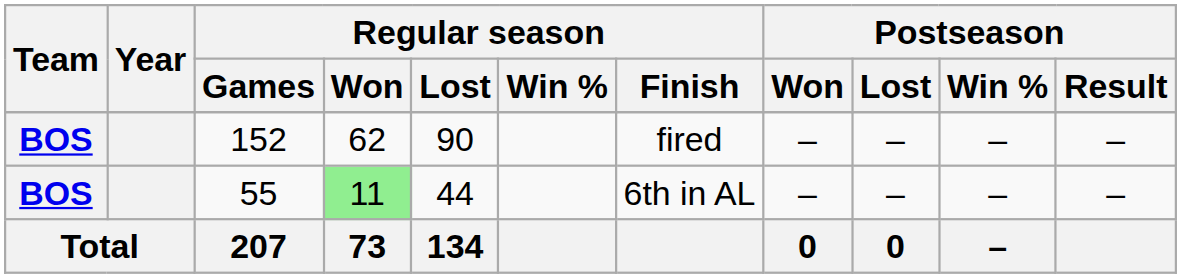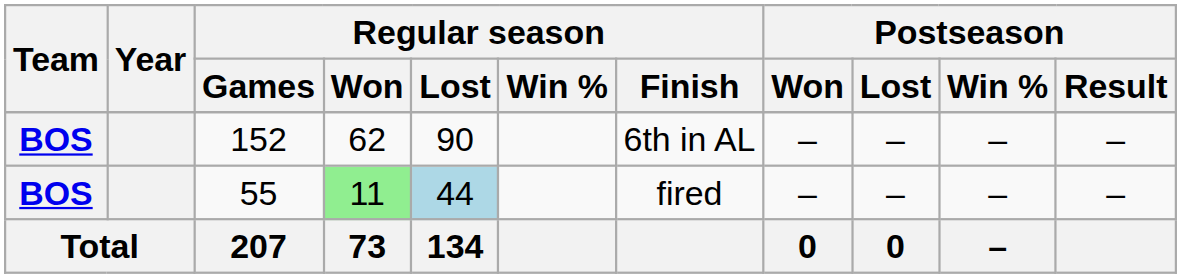 <table class="wikitable" style="font-size: 95%; text-align:center;">
 <tr>
 <th rowspan="2">Team</th>
 <th rowspan="2">Year</th>
 <th colspan="5">Regular season</th>
 <th colspan="4">Postseason</th>
 </tr>
 <tr>
 <th>Games</th>
 <th>Won</th>
 <th>Lost</th>
 <th>Win %</th>
 <th>Finish</th>
 <th>Won</th>
 <th>Lost</th>
 <th>Win %</th>
 <th>Result</th>
 </tr>
 <tr>
 </tr>
 <tr>
 <th><a href='#'>BOS</a></th>
 <th></th>
 <td>152</td>
 <td>62</td>
 <td>90</td>
 <td></td>
-<td>fired</td>
+<td>6th in AL</td>
 <td>–</td>
 <td>–</td>
 <td>–</td>
 <td>–</td>
 </tr>
 <tr>
 <th><a href='#'>BOS</a></th>
 <th></th>
 <td>55</td>
 <td style="background: lightgreen;">11</td>
-<td>44</td>
+<td style="background: lightblue;">44</td>
 <td></td>
-<td>6th in AL</td>
+<td>fired</td>
 <td>–</td>
 <td>–</td>
 <td>–</td>
 <td>–</td>
 </tr>
 <tr>
 <th colspan="2">Total</th>
 <th>207</th>
 <th>73</th>
 <th>134</th>
 <th></th>
 <th></th>
 <th>0</th>
 <th>0</th>
 <th>–</th>
 <th></th>
 </tr>
 </table>
